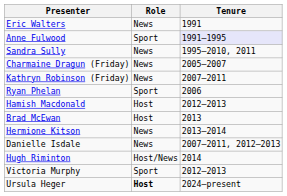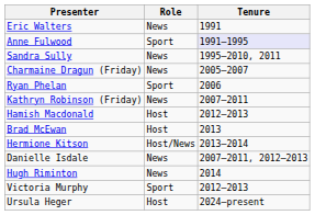 <table class="wikitable sortable">
 <tr>
 <th>Presenter</th>
 <th>Role</th>
 <th>Tenure</th>
 </tr>
 <tr>
 <td><a href='#'>Eric Walters</a></td>
 <td>News</td>
 <td>1991</td>
 </tr>
 <tr>
 <td><a href='#'>Anne Fulwood</a></td>
 <td>Sport</td>
 <td style="background: lavender;">1991–1995</td>
 </tr>
 <tr>
 <td><a href='#'>Sandra Sully</a></td>
 <td>News</td>
 <td>1995–2010, 2011</td>
 </tr>
 <tr>
 <td><a href='#'>Charmaine Dragun</a> (Friday)</td>
 <td>News</td>
 <td>2005–2007</td>
 </tr>
 <tr>
+<td><a href='#'>Ryan Phelan</a></td>
+<td>Sport</td>
+<td>2006</td>
+</tr>
+<tr>
 <td><a href='#'>Kathryn Robinson</a> (Friday)</td>
 <td>News</td>
 <td>2007–2011</td>
-</tr>
-<tr>
-<td><a href='#'>Ryan Phelan</a></td>
-<td>Sport</td>
-<td>2006</td>
 </tr>
 <tr>
 <td><a href='#'>Hamish Macdonald</a></td>
 <td>Host</td>
 <td>2012–2013</td>
 </tr>
 <tr>
 <td><a href='#'>Brad McEwan</a></td>
 <td>Host</td>
 <td>2013</td>
 </tr>
 <tr>
 <td><a href='#'>Hermione Kitson</a></td>
-<td>News</td>
+<td>Host/News</td>
 <td>2013–2014</td>
 </tr>
 <tr>
 <td>Danielle Isdale</td>
 <td>News</td>
 <td>2007–2011, 2012–2013</td>
 </tr>
 <tr>
 <td><a href='#'>Hugh Riminton</a></td>
-<td>Host/News</td>
+<td>News</td>
 <td>2014</td>
 </tr>
 <tr>
 <td>Victoria Murphy</td>
 <td>Sport</td>
 <td>2012–2013</td>
 </tr>
 <tr>
 <td>Ursula Heger</td>
-<td><strong>Host</strong></td>
+<td>Host</td>
 <td>2024–present</td>
 </tr>
 </table>
